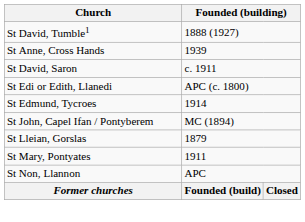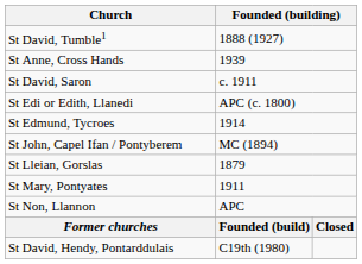 <table class="wikitable">
 <tr>
 <th width="250">Church</th>
 <th colspan="2" width="125">Founded (building)</th>
 </tr>
 <tr>
 <td>St David, Tumble<sup>1</sup></td>
 <td colspan="2">1888 (1927)</td>
 </tr>
 <tr>
 <td>St Anne, Cross Hands</td>
 <td colspan="2">1939</td>
 </tr>
 <tr>
 <td>St David, Saron</td>
 <td colspan="2">c. 1911</td>
 </tr>
 <tr>
 <td>St Edi or Edith, Llanedi</td>
 <td colspan="2">APC (c. 1800)</td>
 </tr>
 <tr>
 <td>St Edmund, Tycroes</td>
 <td colspan="2">1914</td>
 </tr>
 <tr>
 <td>St John, Capel Ifan / Pontyberem</td>
 <td colspan="2">MC (1894)</td>
 </tr>
 <tr>
 <td>St Lleian, Gorslas</td>
 <td colspan="2">1879</td>
 </tr>
 <tr>
 <td>St Mary, Pontyates</td>
 <td colspan="2">1911</td>
 </tr>
 <tr>
 <td>St Non, Llannon</td>
 <td colspan="2">APC</td>
 </tr>
 <tr>
 <th><em>Former churches</em></th>
 <th>Founded (build)</th>
 <th>Closed</th>
 </tr>
+<tr>
+<td>St David, Hendy, Pontarddulais</td>
+<td>C19th (1980)</td>
+<td></td>
+</tr>
 </table>
